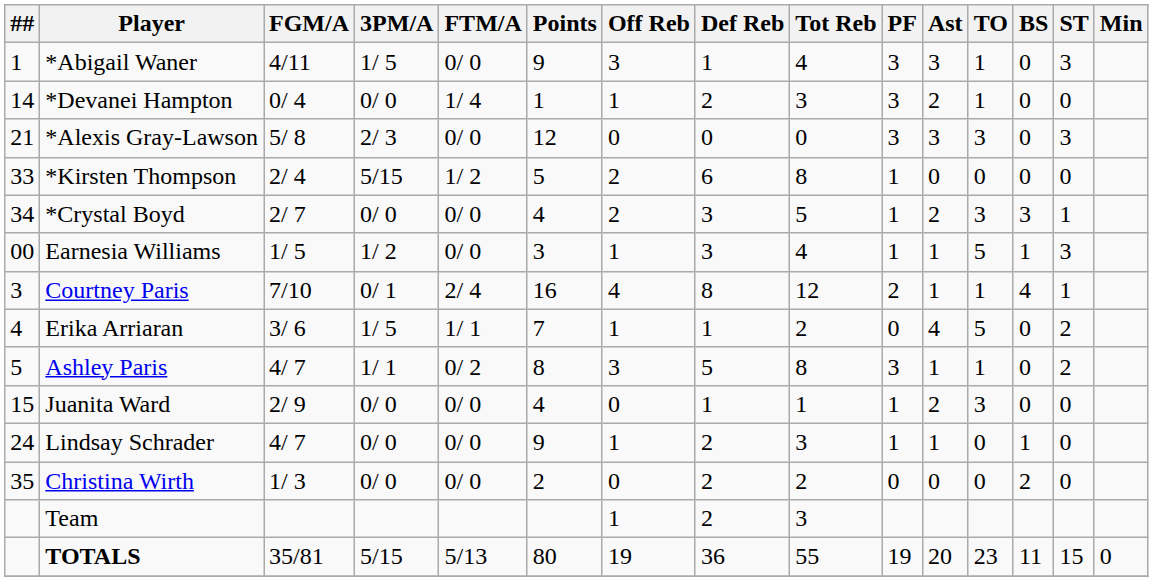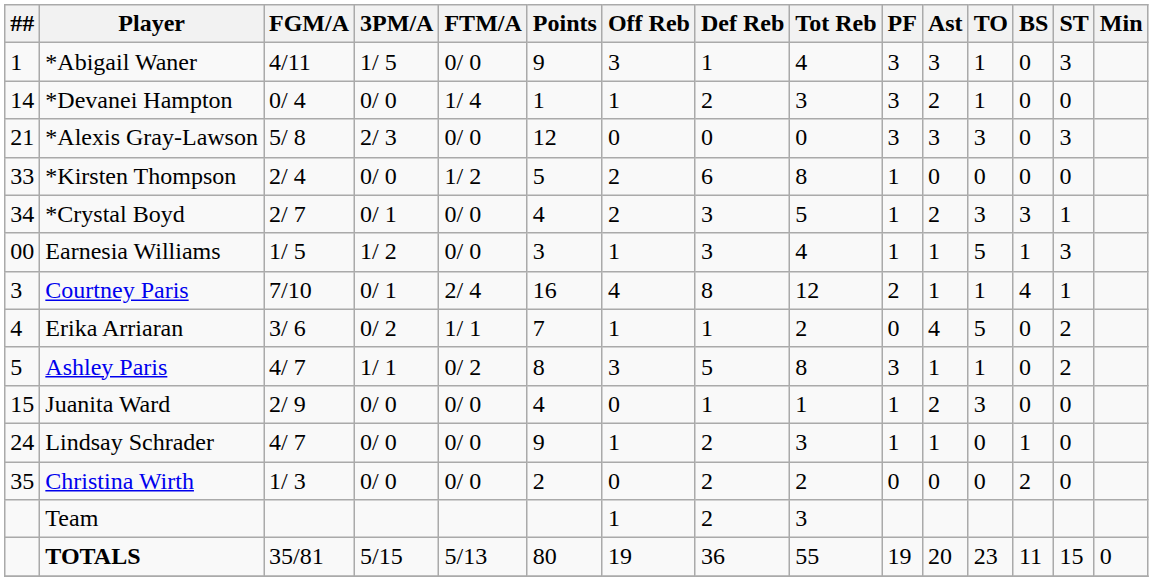 <table class="wikitable sortable">
 <tr>
 <th>##</th>
 <th>Player</th>
 <th>FGM/A</th>
 <th>3PM/A</th>
 <th>FTM/A</th>
 <th>Points</th>
 <th>Off Reb</th>
 <th>Def Reb</th>
 <th>Tot Reb</th>
 <th>PF</th>
 <th>Ast</th>
 <th>TO</th>
 <th>BS</th>
 <th>ST</th>
 <th>Min</th>
 </tr>
 <tr>
 <td>1</td>
 <td>*Abigail Waner</td>
 <td>4/11</td>
 <td>1/ 5</td>
 <td>0/ 0</td>
 <td>9</td>
 <td>3</td>
 <td>1</td>
 <td>4</td>
 <td>3</td>
 <td>3</td>
 <td>1</td>
 <td>0</td>
 <td>3</td>
 <td></td>
 </tr>
 <tr>
 <td>14</td>
 <td>*Devanei Hampton</td>
 <td>0/ 4</td>
 <td>0/ 0</td>
 <td>1/ 4</td>
 <td>1</td>
 <td>1</td>
 <td>2</td>
 <td>3</td>
 <td>3</td>
 <td>2</td>
 <td>1</td>
 <td>0</td>
 <td>0</td>
 <td></td>
 </tr>
 <tr>
 <td>21</td>
 <td>*Alexis Gray-Lawson</td>
 <td>5/ 8</td>
 <td>2/ 3</td>
 <td>0/ 0</td>
 <td>12</td>
 <td>0</td>
 <td>0</td>
 <td>0</td>
 <td>3</td>
 <td>3</td>
 <td>3</td>
 <td>0</td>
 <td>3</td>
 <td></td>
 </tr>
 <tr>
 <td>33</td>
 <td>*Kirsten Thompson</td>
 <td>2/ 4</td>
-<td>5/15</td>
+<td>0/ 0</td>
 <td>1/ 2</td>
 <td>5</td>
 <td>2</td>
 <td>6</td>
 <td>8</td>
 <td>1</td>
 <td>0</td>
 <td>0</td>
 <td>0</td>
 <td>0</td>
 <td></td>
 </tr>
 <tr>
 <td>34</td>
 <td>*Crystal Boyd</td>
 <td>2/ 7</td>
-<td>0/ 0</td>
+<td>0/ 1</td>
 <td>0/ 0</td>
 <td>4</td>
 <td>2</td>
 <td>3</td>
 <td>5</td>
 <td>1</td>
 <td>2</td>
 <td>3</td>
 <td>3</td>
 <td>1</td>
 <td></td>
 </tr>
 <tr>
 <td>00</td>
 <td>Earnesia Williams</td>
 <td>1/ 5</td>
 <td>1/ 2</td>
 <td>0/ 0</td>
 <td>3</td>
 <td>1</td>
 <td>3</td>
 <td>4</td>
 <td>1</td>
 <td>1</td>
 <td>5</td>
 <td>1</td>
 <td>3</td>
 <td></td>
 </tr>
 <tr>
 <td>3</td>
 <td><a href='#'>Courtney Paris</a></td>
 <td>7/10</td>
 <td>0/ 1</td>
 <td>2/ 4</td>
 <td>16</td>
 <td>4</td>
 <td>8</td>
 <td>12</td>
 <td>2</td>
 <td>1</td>
 <td>1</td>
 <td>4</td>
 <td>1</td>
 <td></td>
 </tr>
 <tr>
 <td>4</td>
 <td>Erika Arriaran</td>
 <td>3/ 6</td>
-<td>1/ 5</td>
+<td>0/ 2</td>
 <td>1/ 1</td>
 <td>7</td>
 <td>1</td>
 <td>1</td>
 <td>2</td>
 <td>0</td>
 <td>4</td>
 <td>5</td>
 <td>0</td>
 <td>2</td>
 <td></td>
 </tr>
 <tr>
 <td>5</td>
 <td><a href='#'>Ashley Paris</a></td>
 <td>4/ 7</td>
 <td>1/ 1</td>
 <td>0/ 2</td>
 <td>8</td>
 <td>3</td>
 <td>5</td>
 <td>8</td>
 <td>3</td>
 <td>1</td>
 <td>1</td>
 <td>0</td>
 <td>2</td>
 <td></td>
 </tr>
 <tr>
 <td>15</td>
 <td>Juanita Ward</td>
 <td>2/ 9</td>
 <td>0/ 0</td>
 <td>0/ 0</td>
 <td>4</td>
 <td>0</td>
 <td>1</td>
 <td>1</td>
 <td>1</td>
 <td>2</td>
 <td>3</td>
 <td>0</td>
 <td>0</td>
 <td></td>
 </tr>
 <tr>
 <td>24</td>
 <td>Lindsay Schrader</td>
 <td>4/ 7</td>
 <td>0/ 0</td>
 <td>0/ 0</td>
 <td>9</td>
 <td>1</td>
 <td>2</td>
 <td>3</td>
 <td>1</td>
 <td>1</td>
 <td>0</td>
 <td>1</td>
 <td>0</td>
 <td></td>
 </tr>
 <tr>
 <td>35</td>
 <td><a href='#'>Christina Wirth</a></td>
 <td>1/ 3</td>
 <td>0/ 0</td>
 <td>0/ 0</td>
 <td>2</td>
 <td>0</td>
 <td>2</td>
 <td>2</td>
 <td>0</td>
 <td>0</td>
 <td>0</td>
 <td>2</td>
 <td>0</td>
 <td></td>
 </tr>
 <tr>
 <td></td>
 <td>Team</td>
 <td></td>
 <td></td>
 <td></td>
 <td></td>
 <td>1</td>
 <td>2</td>
 <td>3</td>
 <td></td>
 <td></td>
 <td></td>
 <td></td>
 <td></td>
 <td></td>
 </tr>
 <tr>
 <td></td>
 <td><strong>TOTALS</strong></td>
 <td>35/81</td>
 <td>5/15</td>
 <td>5/13</td>
 <td>80</td>
 <td>19</td>
 <td>36</td>
 <td>55</td>
 <td>19</td>
 <td>20</td>
 <td>23</td>
 <td>11</td>
 <td>15</td>
 <td>0</td>
 </tr>
 <tr>
 </tr>
 </table>
